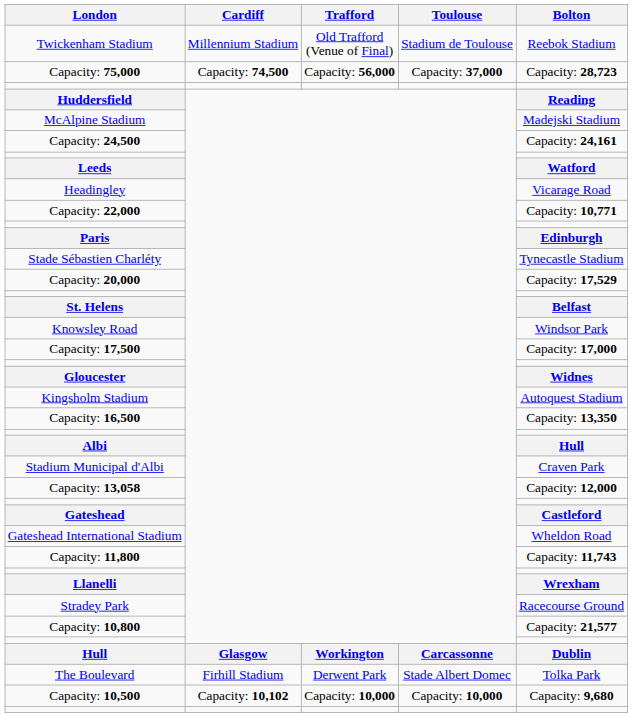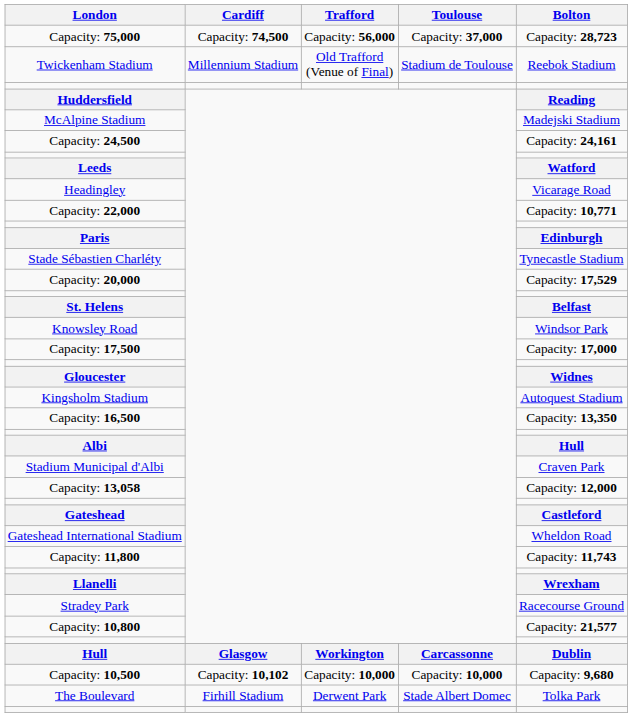 <table class="wikitable" style="text-align:center; margin:0.2em auto;">
 <tr>
 <th> <a href='#'>London</a></th>
 <th> <a href='#'>Cardiff</a></th>
 <th> <a href='#'>Trafford</a></th>
 <th> <a href='#'>Toulouse</a></th>
 <th> <a href='#'>Bolton</a></th>
 </tr>
 <tr>
+<td>Capacity: <strong>75,000</strong></td>
+<td>Capacity: <strong>74,500</strong></td>
+<td>Capacity: <strong>56,000</strong></td>
+<td>Capacity: <strong>37,000</strong></td>
+<td>Capacity: <strong>28,723</strong></td>
+</tr>
+<tr>
 <td><a href='#'>Twickenham Stadium</a></td>
 <td><a href='#'>Millennium Stadium</a></td>
 <td><a href='#'>Old Trafford</a><br>(Venue of <a href='#'>Final</a>)</td>
 <td><a href='#'>Stadium de Toulouse</a></td>
 <td><a href='#'>Reebok Stadium</a></td>
-</tr>
-<tr>
-<td>Capacity: <strong>75,000</strong></td>
-<td>Capacity: <strong>74,500</strong></td>
-<td>Capacity: <strong>56,000</strong></td>
-<td>Capacity: <strong>37,000</strong></td>
-<td>Capacity: <strong>28,723</strong></td>
 </tr>
 <tr>
 <td></td>
 <td></td>
 <td></td>
 <td></td>
 <td></td>
 </tr>
 <tr>
 <th> <a href='#'>Huddersfield</a></th>
 <td colspan="3" rowspan="32"><br><br><br></td>
 <th> <a href='#'>Reading</a></th>
 </tr>
 <tr>
 <td><a href='#'>McAlpine Stadium</a></td>
 <td><a href='#'>Madejski Stadium</a></td>
 </tr>
 <tr>
 <td>Capacity: <strong>24,500</strong></td>
 <td>Capacity: <strong>24,161</strong></td>
 </tr>
 <tr>
 <td></td>
 <td></td>
 </tr>
 <tr>
 <th> <a href='#'>Leeds</a></th>
 <th> <a href='#'>Watford</a></th>
 </tr>
 <tr>
 <td><a href='#'>Headingley</a></td>
 <td><a href='#'>Vicarage Road</a></td>
 </tr>
 <tr>
 <td>Capacity: <strong>22,000</strong></td>
 <td>Capacity: <strong>10,771</strong></td>
 </tr>
 <tr>
 <td></td>
 <td></td>
 </tr>
 <tr>
 <th> <a href='#'>Paris</a></th>
 <th> <a href='#'>Edinburgh</a></th>
 </tr>
 <tr>
 <td><a href='#'>Stade Sébastien Charléty</a></td>
 <td><a href='#'>Tynecastle Stadium</a></td>
 </tr>
 <tr>
 <td>Capacity: <strong>20,000</strong></td>
 <td>Capacity: <strong>17,529</strong></td>
 </tr>
 <tr>
 <td></td>
 <td></td>
 </tr>
 <tr>
 <th> <a href='#'>St. Helens</a></th>
 <th> <a href='#'>Belfast</a></th>
 </tr>
 <tr>
 <td><a href='#'>Knowsley Road</a></td>
 <td><a href='#'>Windsor Park</a></td>
 </tr>
 <tr>
 <td>Capacity: <strong>17,500</strong></td>
 <td>Capacity: <strong>17,000</strong></td>
 </tr>
 <tr>
 <td></td>
 <td></td>
 </tr>
 <tr>
 <th> <a href='#'>Gloucester</a></th>
 <th> <a href='#'>Widnes</a></th>
 </tr>
 <tr>
 <td><a href='#'>Kingsholm Stadium</a></td>
 <td><a href='#'>Autoquest Stadium</a></td>
 </tr>
 <tr>
 <td>Capacity: <strong>16,500</strong></td>
 <td>Capacity: <strong>13,350</strong></td>
 </tr>
 <tr>
 <td></td>
 <td></td>
 </tr>
 <tr>
 <th> <a href='#'>Albi</a></th>
 <th> <a href='#'>Hull</a></th>
 </tr>
 <tr>
 <td><a href='#'>Stadium Municipal d'Albi</a></td>
 <td><a href='#'>Craven Park</a></td>
 </tr>
 <tr>
 <td>Capacity: <strong>13,058</strong></td>
 <td>Capacity: <strong>12,000</strong></td>
 </tr>
 <tr>
 <td></td>
 <td></td>
 </tr>
 <tr>
 <th> <a href='#'>Gateshead</a></th>
 <th> <a href='#'>Castleford</a></th>
 </tr>
 <tr>
 <td><a href='#'>Gateshead International Stadium</a></td>
 <td><a href='#'>Wheldon Road</a></td>
 </tr>
 <tr>
 <td>Capacity: <strong>11,800</strong></td>
 <td>Capacity: <strong>11,743</strong></td>
 </tr>
 <tr>
 <td></td>
 <td></td>
 </tr>
 <tr>
 <th> <a href='#'>Llanelli</a></th>
 <th> <a href='#'>Wrexham</a></th>
 </tr>
 <tr>
 <td><a href='#'>Stradey Park</a></td>
 <td><a href='#'>Racecourse Ground</a></td>
 </tr>
 <tr>
 <td>Capacity: <strong>10,800</strong></td>
 <td>Capacity: <strong>21,577</strong></td>
 </tr>
 <tr>
 <td></td>
 <td></td>
 </tr>
 <tr>
 <th> <a href='#'>Hull</a></th>
 <th> <a href='#'>Glasgow</a></th>
 <th> <a href='#'>Workington</a></th>
 <th> <a href='#'>Carcassonne</a></th>
 <th> <a href='#'>Dublin</a></th>
 </tr>
 <tr>
+<td>Capacity: <strong>10,500</strong></td>
+<td>Capacity: <strong>10,102</strong></td>
+<td>Capacity: <strong>10,000</strong></td>
+<td>Capacity: <strong>10,000</strong></td>
+<td>Capacity: <strong>9,680</strong></td>
+</tr>
+<tr>
 <td><a href='#'>The Boulevard</a></td>
 <td><a href='#'>Firhill Stadium</a></td>
 <td><a href='#'>Derwent Park</a></td>
 <td><a href='#'>Stade Albert Domec</a></td>
 <td><a href='#'>Tolka Park</a></td>
-</tr>
-<tr>
-<td>Capacity: <strong>10,500</strong></td>
-<td>Capacity: <strong>10,102</strong></td>
-<td>Capacity: <strong>10,000</strong></td>
-<td>Capacity: <strong>10,000</strong></td>
-<td>Capacity: <strong>9,680</strong></td>
 </tr>
 <tr>
 <td></td>
 <td></td>
 <td></td>
 <td></td>
 <td></td>
 </tr>
 </table>
